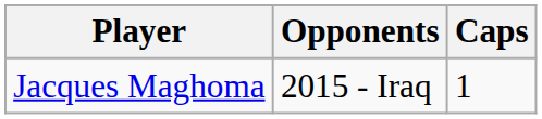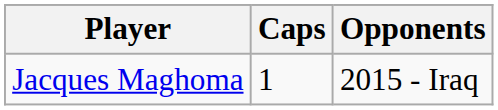 <table class="wikitable">
 <tr>
 <th>Player</th>
+<th>Caps</th>
 <th>Opponents</th>
-<th>Caps</th>
 </tr>
 <tr>
 <td><a href='#'>Jacques Maghoma</a></td>
+<td>1</td>
 <td>2015 - Iraq</td>
-<td>1</td>
 </tr>
 </table>
